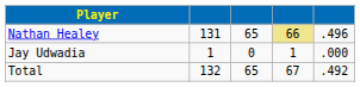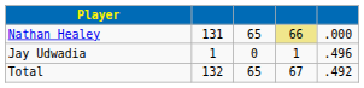 <table class="wikitable" style="text-align:center">
 <tr>
 <th style="background:#006bb6; color:#fff200" width="200px">Player</th>
 <th style="background:#006bb6; color:#fff200" width="40px"></th>
 <th style="background:#006bb6; color:#fff200" width="40px"></th>
 <th style="background:#006bb6; color:#fff200" width="40px"></th>
 <th style="background:#006bb6; color:#fff200" width="40px"></th>
 </tr>
 <tr>
 <td style="text-align:left"><a href='#'>Nathan Healey</a></td>
 <td>131</td>
 <td>65</td>
 <td style="background: khaki;">66</td>
-<td>.496</td>
+<td>.000</td>
 </tr>
 <tr>
 <td style="text-align:left">Jay Udwadia</td>
 <td>1</td>
 <td>0</td>
 <td>1</td>
-<td>.000</td>
+<td>.496</td>
 </tr>
 <tr>
 <td style="text-align:left">Total</td>
 <td>132</td>
 <td>65</td>
 <td>67</td>
 <td>.492</td>
 </tr>
 </table>
